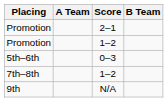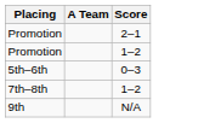 <table class=wikitable style="border:1px solid #AAAAAA;">
 <tr>
 <th>Placing</th>
 <th>A Team</th>
 <th>Score</th>
-<th>B Team</th>
 </tr>
 <tr>
 <td>Promotion</td>
 <td><strong></strong></td>
 <td align="center">2–1</td>
-<td></td>
 </tr>
 <tr>
 <td>Promotion</td>
 <td></td>
 <td align="center">1–2</td>
-<td><strong></strong></td>
 </tr>
 <tr>
 <td>5th–6th</td>
 <td></td>
 <td align="center">0–3</td>
-<td></td>
 </tr>
 <tr>
 <td>7th–8th</td>
 <td></td>
 <td align="center">1–2</td>
-<td></td>
 </tr>
 <tr>
 <td>9th</td>
 <td></td>
 <td align="center">N/A</td>
-<td></td>
 </tr>
 </table>
